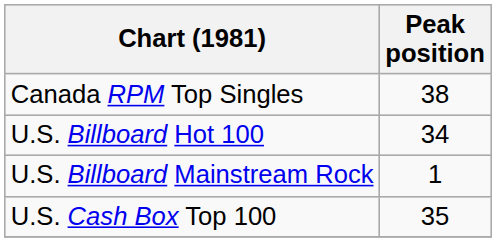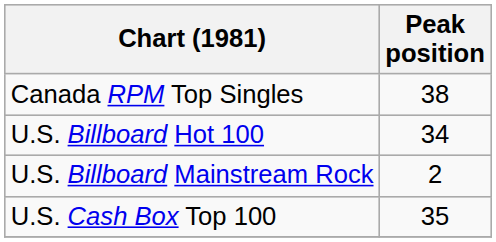 <table class="wikitable sortable">
 <tr>
 <th>Chart (1981)</th>
 <th>Peak<br>position</th>
 </tr>
 <tr>
 <td>Canada <em><a href='#'>RPM</a></em> Top Singles</td>
 <td style="text-align:center;">38</td>
 </tr>
 <tr>
 <td>U.S. <em><a href='#'>Billboard</a></em> <a href='#'>Hot 100</a></td>
 <td style="text-align:center;">34</td>
 </tr>
 <tr>
 <td>U.S. <em><a href='#'>Billboard</a></em> <a href='#'>Mainstream Rock</a></td>
-<td style="text-align:center;">1</td>
+<td style="text-align:center;">2</td>
 </tr>
 <tr>
 <td>U.S. <a href='#'><em>Cash Box</em></a> Top 100</td>
 <td align="center">35</td>
 </tr>
 <tr>
 </tr>
 </table>
